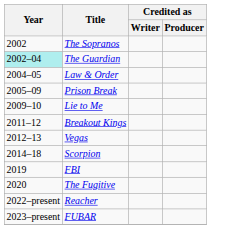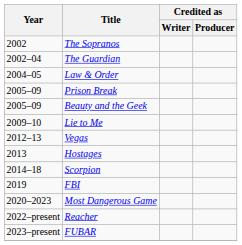 <table class="wikitable">
 <tr>
 <th rowspan="2">Year</th>
 <th rowspan="2">Title</th>
 <th colspan="2">Credited as</th>
 </tr>
 <tr>
 <th><strong>Writer</strong></th>
 <th><strong>Producer</strong></th>
 </tr>
 <tr>
 <td>2002</td>
 <td><em><a href='#'>The Sopranos</a></em></td>
 <td></td>
 <td></td>
 </tr>
 <tr>
-<td style="background: paleturquoise;">2002–04</td>
+<td>2002–04</td>
 <td><em><a href='#'>The Guardian</a></em></td>
 <td></td>
 <td></td>
 </tr>
 <tr>
 <td>2004–05</td>
 <td><em><a href='#'>Law & Order</a></em></td>
 <td></td>
 <td></td>
 </tr>
 <tr>
 <td>2005–09</td>
 <td><em><a href='#'>Prison Break</a></em></td>
 <td></td>
 <td></td>
 </tr>
 <tr>
+<td>2005–09</td>
+<td><em><a href='#'>Beauty and the Geek</a></em></td>
+<td></td>
+<td></td>
+</tr>
+<tr>
 <td>2009–10</td>
 <td><em><a href='#'>Lie to Me</a></em></td>
 <td></td>
 <td></td>
 </tr>
 <tr>
-<td>2011–12</td>
-<td><em><a href='#'>Breakout Kings</a></em></td>
+<td>2012–13</td>
+<td><em><a href='#'>Vegas</a></em></td>
 <td></td>
 <td></td>
 </tr>
 <tr>
-<td>2012–13</td>
-<td><em><a href='#'>Vegas</a></em></td>
+<td>2013</td>
+<td><em><a href='#'>Hostages</a></em></td>
 <td></td>
 <td></td>
 </tr>
 <tr>
 <td>2014–18</td>
 <td><em><a href='#'>Scorpion</a></em></td>
 <td></td>
 <td></td>
 </tr>
 <tr>
 <td>2019</td>
 <td><em><a href='#'>FBI</a></em></td>
 <td></td>
 <td></td>
 </tr>
 <tr>
-<td>2020</td>
-<td><em><a href='#'>The Fugitive</a></em></td>
+<td>2020–2023</td>
+<td><em><a href='#'>Most Dangerous Game</a></em></td>
 <td></td>
 <td></td>
 </tr>
 <tr>
 <td>2022–present</td>
 <td><em><a href='#'>Reacher</a></em></td>
 <td></td>
 <td></td>
 </tr>
 <tr>
 <td>2023–present</td>
 <td><em><a href='#'>FUBAR</a></em></td>
 <td></td>
 <td></td>
 </tr>
 <tr>
 </tr>
 </table>
